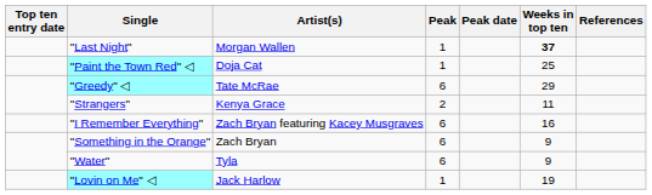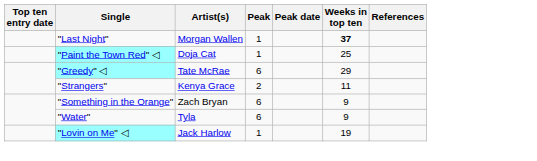 <table class="wikitable sortable">
 <tr>
 <th>Top ten<br>entry date</th>
 <th>Single</th>
 <th>Artist(s)</th>
 <th data-sort-type="number">Peak</th>
 <th>Peak date</th>
 <th data-sort-type="number">Weeks in<br>top ten</th>
 <th>References</th>
 </tr>
 <tr>
 <td></td>
 <td>"<a href='#'>Last Night</a>"</td>
 <td><a href='#'>Morgan Wallen</a></td>
 <td style="text-align:center;">1</td>
 <td></td>
 <td style="text-align:center;"><strong>37</strong></td>
 <td></td>
 </tr>
 <tr>
 <td></td>
 <td style="background:#9ff;">"<a href='#'>Paint the Town Red</a>" ◁</td>
 <td><a href='#'>Doja Cat</a></td>
 <td style="text-align:center;">1</td>
 <td></td>
 <td style="text-align:center;">25</td>
 <td></td>
 </tr>
 <tr>
 <td rowspan="2"></td>
 <td style="background:#9ff;">"<a href='#'>Greedy</a>" ◁</td>
 <td><a href='#'>Tate McRae</a></td>
 <td style="text-align:center;">6</td>
 <td></td>
 <td style="text-align:center;">29</td>
 <td></td>
 </tr>
 <tr>
 <td>"<a href='#'>Strangers</a>"</td>
 <td><a href='#'>Kenya Grace</a></td>
 <td style="text-align:center;">2</td>
 <td></td>
 <td style="text-align:center;">11</td>
 <td></td>
 </tr>
 <tr>
-<td></td>
-<td>"<a href='#'>I Remember Everything</a>"</td>
-<td><a href='#'>Zach Bryan</a> featuring <a href='#'>Kacey Musgraves</a></td>
-<td style="text-align:center;">6</td>
-<td></td>
-<td style="text-align:center;">16</td>
-<td></td>
-</tr>
-<tr>
 <td rowspan="2"></td>
 <td>"<a href='#'>Something in the Orange</a>"</td>
 <td>Zach Bryan</td>
 <td style="text-align:center;">6</td>
 <td></td>
 <td style="text-align:center;">9</td>
 <td></td>
 </tr>
 <tr>
 <td>"<a href='#'>Water</a>"</td>
 <td><a href='#'>Tyla</a></td>
 <td style="text-align:center;">6</td>
 <td></td>
 <td style="text-align:center;">9</td>
 <td></td>
 </tr>
 <tr>
 <td></td>
 <td style="background:#9ff;">"<a href='#'>Lovin on Me</a>" ◁</td>
 <td><a href='#'>Jack Harlow</a></td>
 <td style="text-align:center;">1</td>
 <td></td>
 <td style="text-align:center;">19</td>
 <td></td>
 </tr>
 </table>
